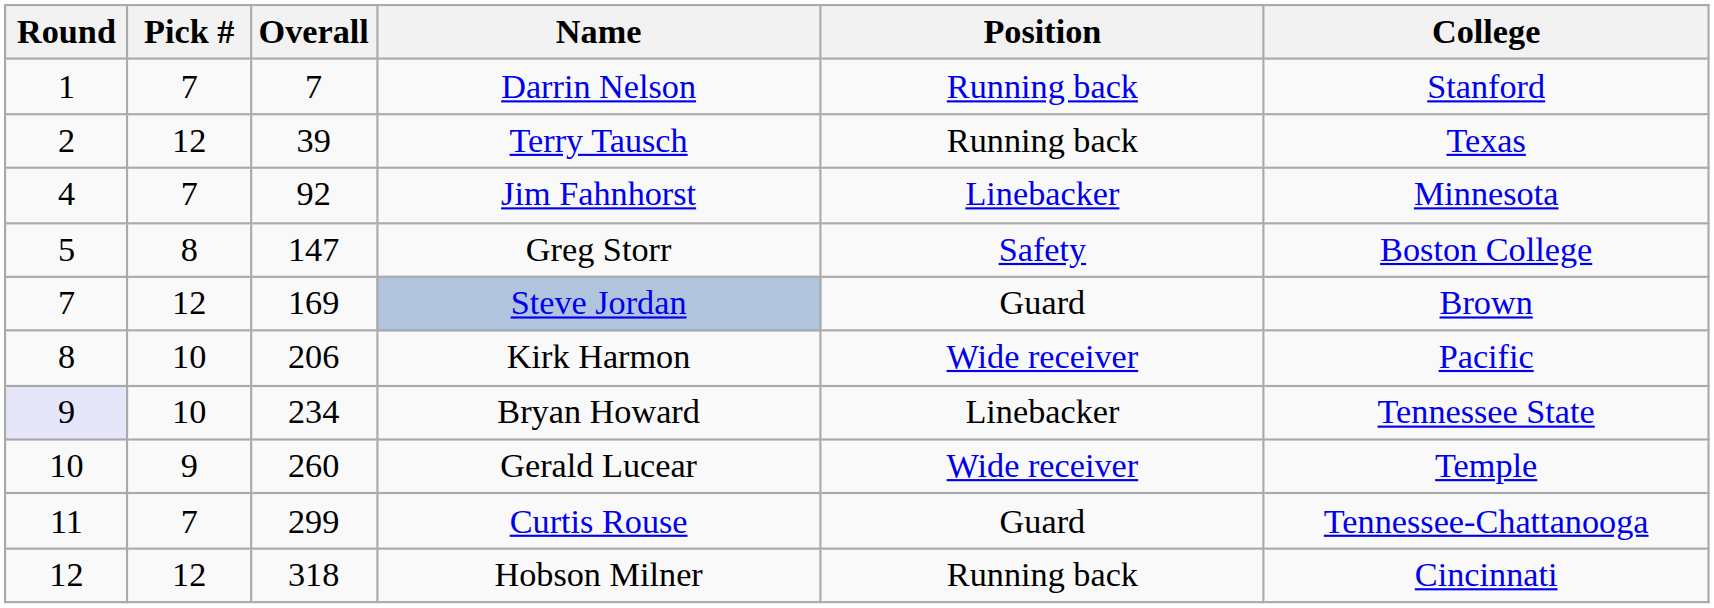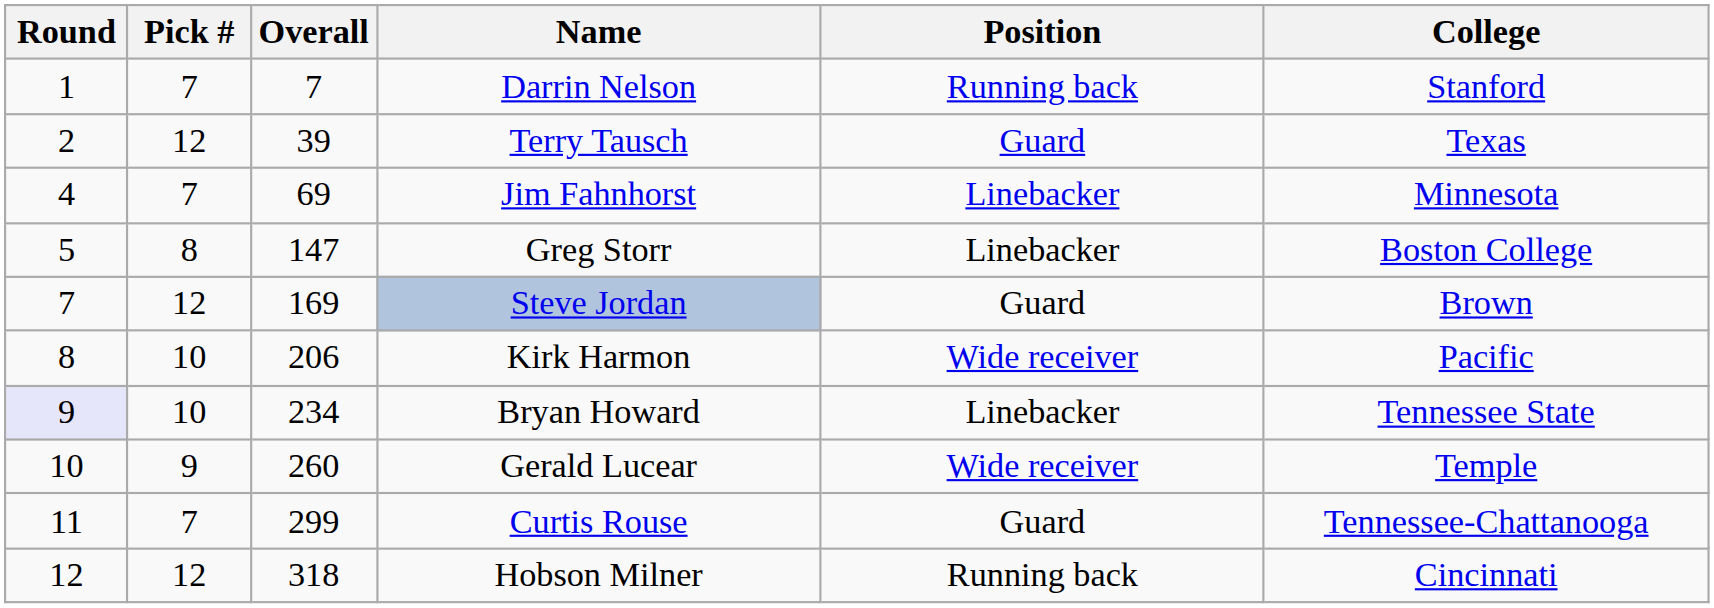 <table class="wikitable sortable" style="text-align:center">
 <tr>
 <th width=50px>Round</th>
 <th width=50px>Pick #</th>
 <th width=50px>Overall</th>
 <th width=200px>Name</th>
 <th width=200px>Position</th>
 <th width=200px>College</th>
 </tr>
 <tr>
 <td>1</td>
 <td>7</td>
 <td>7</td>
 <td><a href='#'>Darrin Nelson</a></td>
 <td><a href='#'>Running back</a></td>
 <td><a href='#'>Stanford</a></td>
 </tr>
 <tr>
 <td>2</td>
 <td>12</td>
 <td>39</td>
 <td><a href='#'>Terry Tausch</a></td>
-<td>Running back</td>
+<td><a href='#'>Guard</a></td>
 <td><a href='#'>Texas</a></td>
 </tr>
 <tr>
 <td>4</td>
 <td>7</td>
-<td>92</td>
+<td>69</td>
 <td><a href='#'>Jim Fahnhorst</a></td>
 <td><a href='#'>Linebacker</a></td>
 <td><a href='#'>Minnesota</a></td>
 </tr>
 <tr>
 <td>5</td>
 <td>8</td>
 <td>147</td>
 <td>Greg Storr</td>
-<td><a href='#'>Safety</a></td>
+<td>Linebacker</td>
 <td><a href='#'>Boston College</a></td>
 </tr>
 <tr>
 <td>7</td>
 <td>12</td>
 <td>169</td>
 <td bgcolor=lightsteelblue><a href='#'>Steve Jordan</a></td>
 <td>Guard</td>
 <td><a href='#'>Brown</a></td>
 </tr>
 <tr>
 <td>8</td>
 <td>10</td>
 <td>206</td>
 <td>Kirk Harmon</td>
 <td><a href='#'>Wide receiver</a></td>
 <td><a href='#'>Pacific</a></td>
 </tr>
 <tr>
 <td style="background: lavender;">9</td>
 <td>10</td>
 <td>234</td>
 <td>Bryan Howard</td>
 <td>Linebacker</td>
 <td><a href='#'>Tennessee State</a></td>
 </tr>
 <tr>
 <td>10</td>
 <td>9</td>
 <td>260</td>
 <td>Gerald Lucear</td>
 <td><a href='#'>Wide receiver</a></td>
 <td><a href='#'>Temple</a></td>
 </tr>
 <tr>
 <td>11</td>
 <td>7</td>
 <td>299</td>
 <td><a href='#'>Curtis Rouse</a></td>
 <td>Guard</td>
 <td><a href='#'>Tennessee-Chattanooga</a></td>
 </tr>
 <tr>
 <td>12</td>
 <td>12</td>
 <td>318</td>
 <td>Hobson Milner</td>
 <td>Running back</td>
 <td><a href='#'>Cincinnati</a></td>
 </tr>
 </table>
